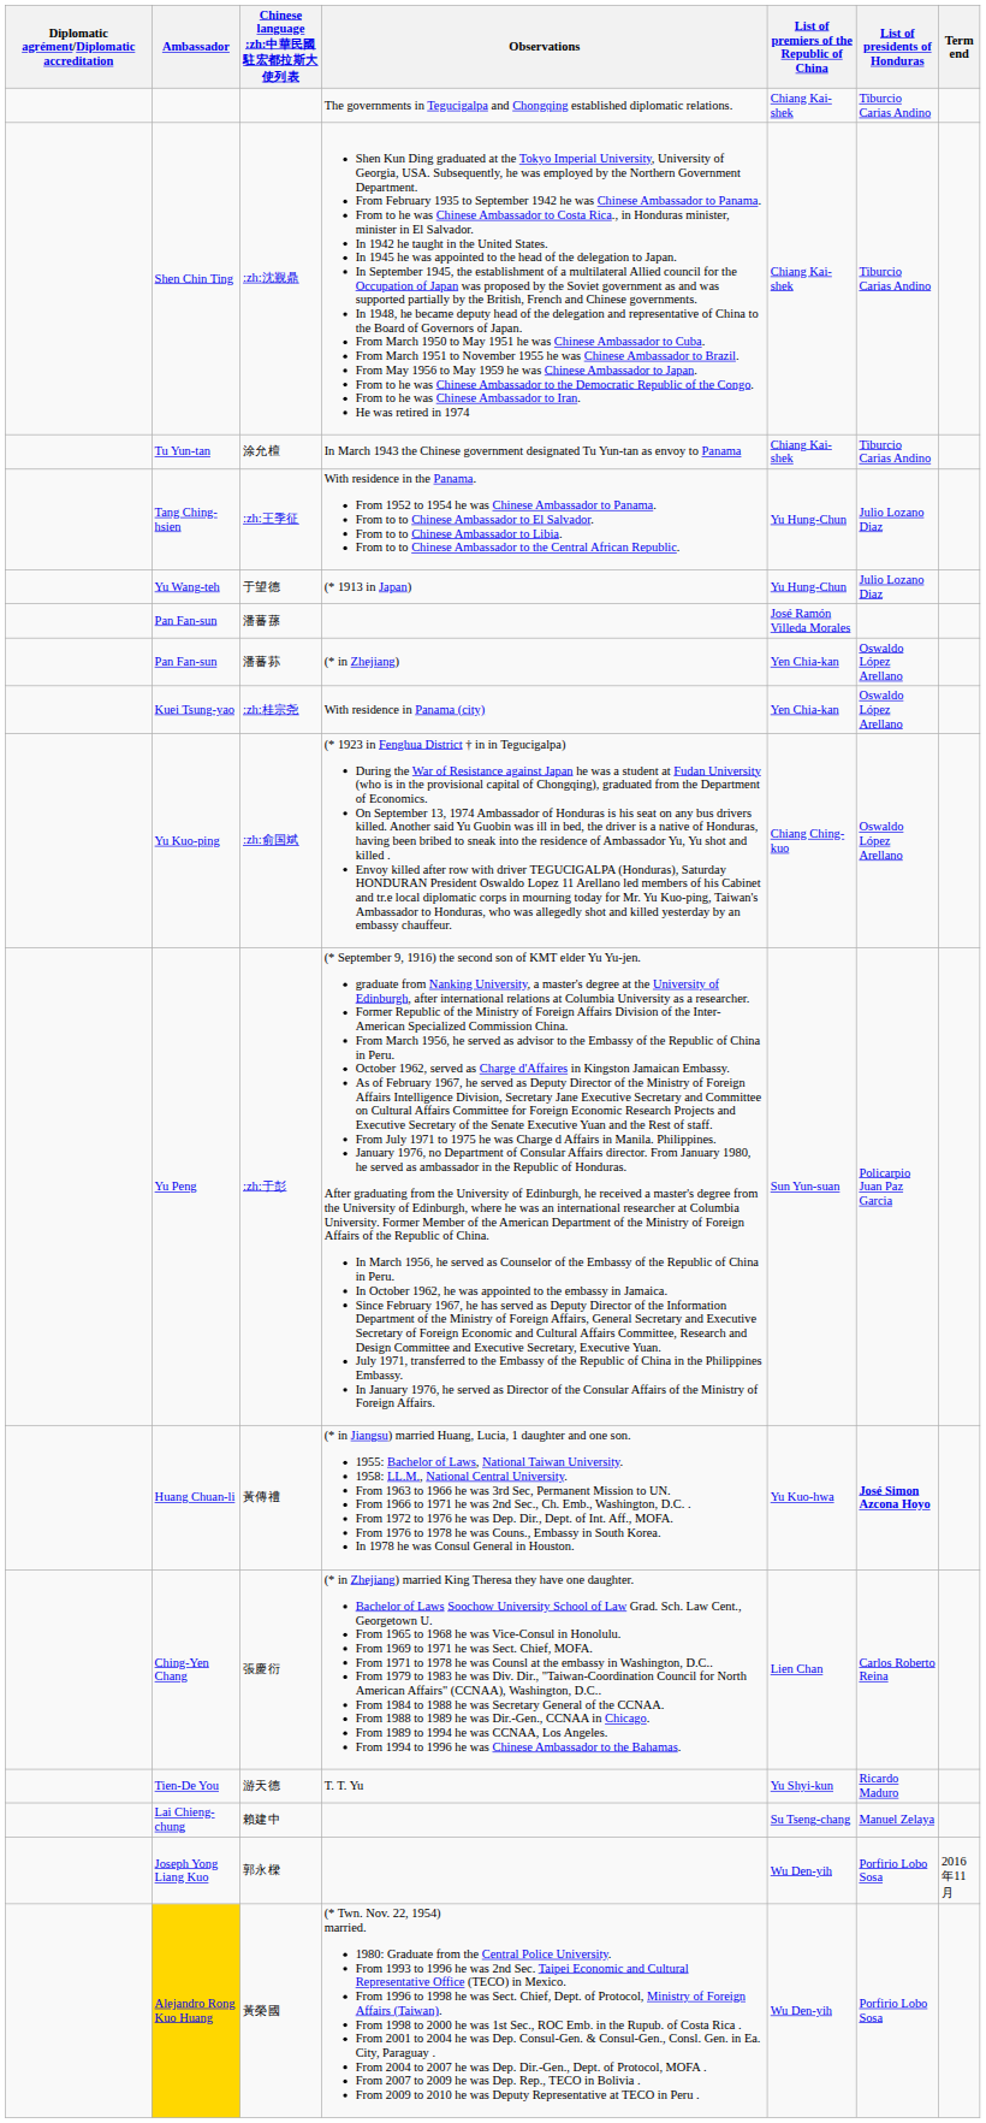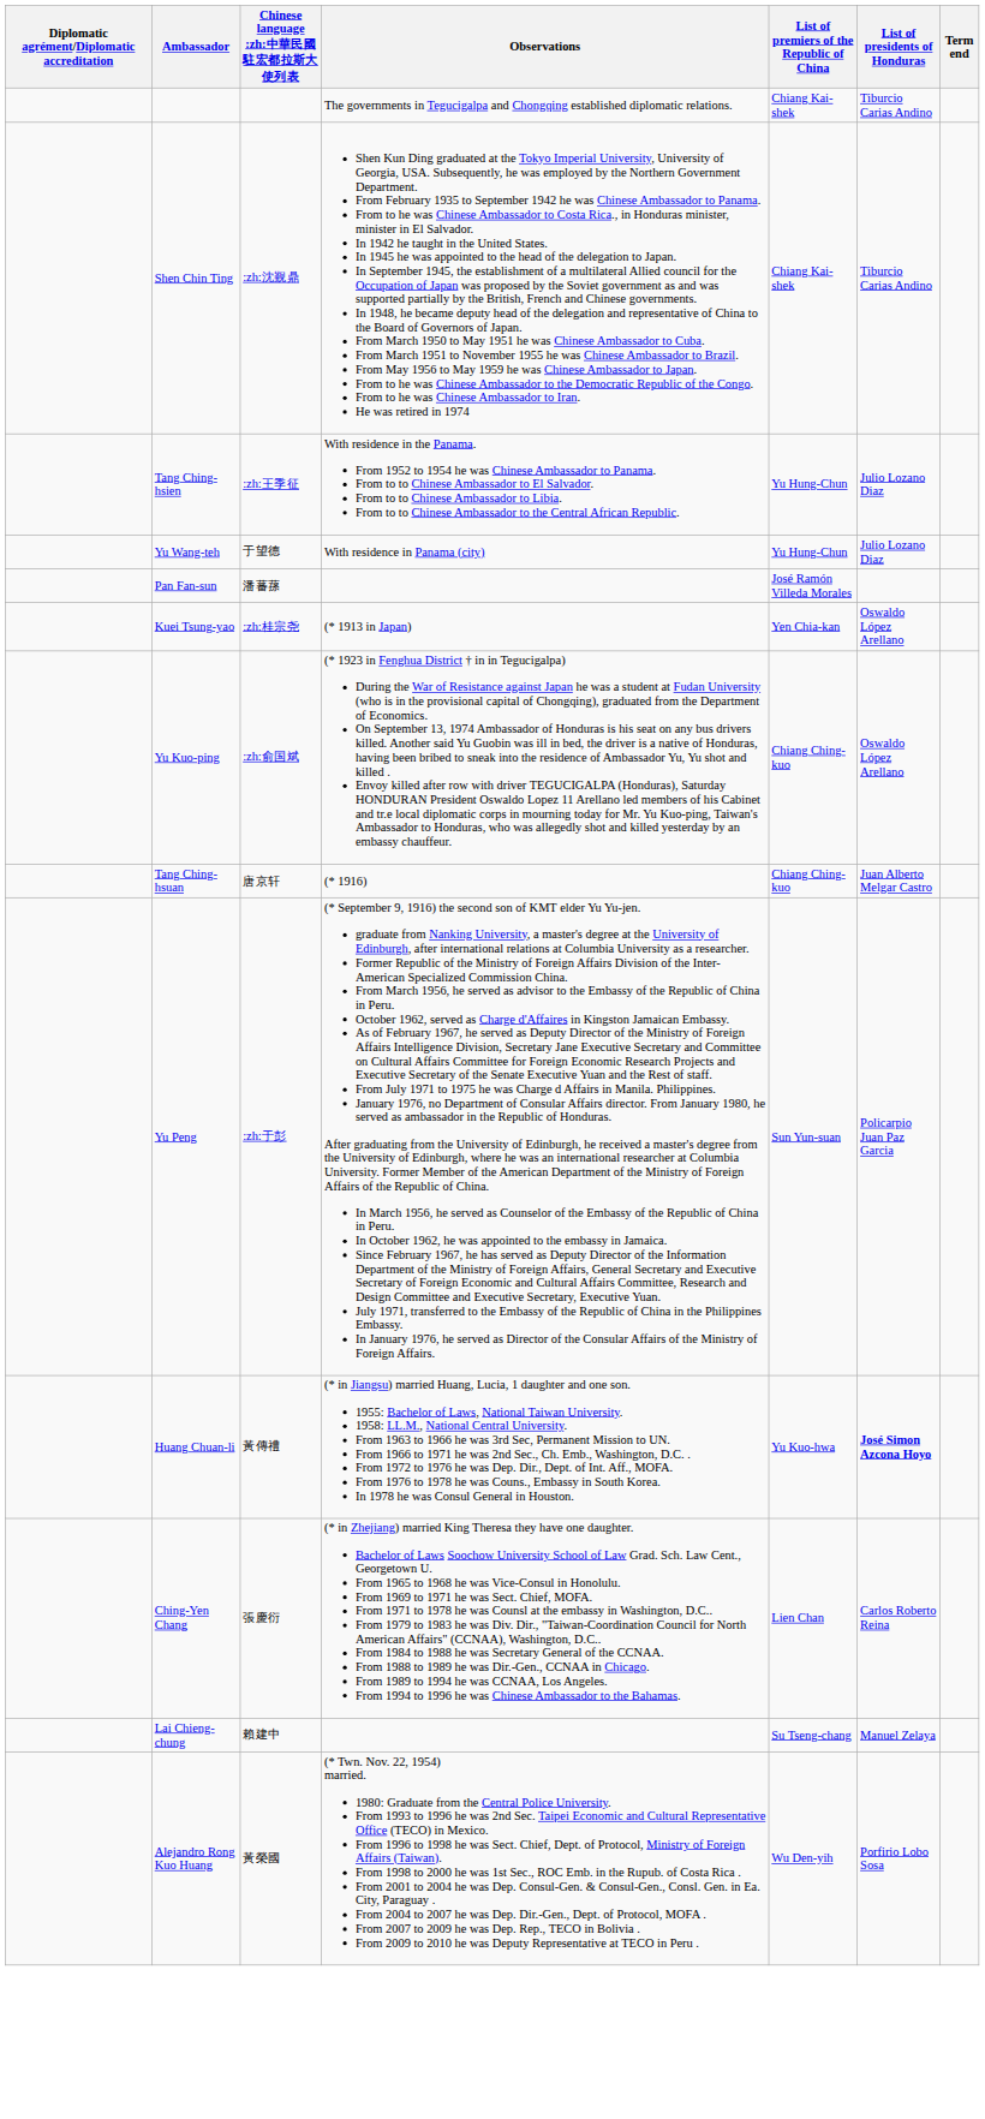 <table class="wikitable sortable">
 <tr>
 <th>Diplomatic <a href='#'>agrément</a>/<a href='#'>Diplomatic accreditation</a></th>
 <th><a href='#'>Ambassador</a></th>
 <th><a href='#'>Chinese language</a><br><a href='#'>:zh:中華民國駐宏都拉斯大使列表</a></th>
 <th>Observations</th>
 <th><a href='#'>List of premiers of the Republic of China</a></th>
 <th><a href='#'>List of presidents of Honduras</a></th>
 <th>Term end</th>
 </tr>
 <tr>
 <td></td>
 <td></td>
 <td></td>
 <td>The governments in <a href='#'>Tegucigalpa</a> and <a href='#'>Chongqing</a> established diplomatic relations.</td>
 <td><a href='#'>Chiang Kai-shek</a></td>
 <td><a href='#'>Tiburcio Carias Andino</a></td>
 </tr>
 <tr>
 <td></td>
 <td><a href='#'>Shen Chin Ting</a></td>
 <td><a href='#'>:zh:沈觐鼎</a></td>
 <td><br><ul><li>Shen Kun Ding graduated at the <a href='#'>Tokyo Imperial University</a>, University of Georgia, USA. Subsequently, he was employed by the Northern Government Department.</li><li>From February 1935 to September 1942 he was <a href='#'>Chinese Ambassador to Panama</a>.</li><li>From  to  he was <a href='#'>Chinese Ambassador to Costa Rica</a>., in Honduras minister, minister in El Salvador.</li><li>In 1942 he taught in the United States.</li><li>In  1945 he was appointed to the head of the delegation to Japan.</li><li>In September 1945, the establishment of a multilateral Allied council for the <a href='#'>Occupation of Japan</a> was proposed by the Soviet government as and was supported partially by the British, French and Chinese governments.</li><li>In 1948, he became deputy head of the delegation and representative of China to the Board of Governors of Japan.</li><li>From March 1950 to May 1951 he was <a href='#'>Chinese Ambassador to Cuba</a>.</li><li>From March 1951 to November 1955 he was <a href='#'>Chinese Ambassador to Brazil</a>.</li><li>From May 1956 to May 1959 he was <a href='#'>Chinese Ambassador to Japan</a>.</li><li>From  to he was <a href='#'>Chinese Ambassador to the Democratic Republic of the Congo</a>.</li><li>From  to  he was <a href='#'>Chinese Ambassador to Iran</a>.</li><li>He was retired in 1974</li></ul></td>
 <td><a href='#'>Chiang Kai-shek</a></td>
 <td><a href='#'>Tiburcio Carias Andino</a></td>
 <td></td>
 </tr>
 <tr>
 <td></td>
-<td><a href='#'>Tu Yun-tan</a></td>
-<td>涂允檀</td>
-<td>In March 1943 the Chinese government designated Tu Yun-tan as envoy to <a href='#'>Panama</a></td>
-<td><a href='#'>Chiang Kai-shek</a></td>
-<td><a href='#'>Tiburcio Carias Andino</a></td>
-<td></td>
-</tr>
-<tr>
-<td></td>
 <td><a href='#'>Tang Ching-hsien</a></td>
 <td><a href='#'>:zh:王季征</a></td>
 <td>With residence in the <a href='#'>Panama</a>.<br><ul><li>From 1952 to 1954 he was <a href='#'>Chinese Ambassador to Panama</a>.</li><li>From  to  to <a href='#'>Chinese Ambassador to El Salvador</a>.</li><li>From  to  to <a href='#'>Chinese Ambassador to Libia</a>.</li><li>From  to  to <a href='#'>Chinese Ambassador to the Central African Republic</a>.</li></ul></td>
 <td><a href='#'>Yu Hung-Chun</a></td>
 <td><a href='#'>Julio Lozano Diaz</a></td>
 <td></td>
 </tr>
 <tr>
 <td></td>
 <td><a href='#'>Yu Wang-teh</a></td>
 <td>于望德</td>
-<td>(* 1913 in <a href='#'>Japan</a>)</td>
+<td>With residence in <a href='#'>Panama (city)</a></td>
 <td><a href='#'>Yu Hung-Chun</a></td>
 <td><a href='#'>Julio Lozano Diaz</a></td>
 <td></td>
 </tr>
 <tr>
 <td></td>
 <td><a href='#'>Pan Fan-sun</a></td>
 <td>潘蕃蓀</td>
 <td></td>
 <td><a href='#'>José Ramón Villeda Morales</a></td>
 <td></td>
 </tr>
 <tr>
 <td></td>
-<td><a href='#'>Pan Fan-sun</a></td>
-<td>潘蕃荪</td>
-<td>(*  in <a href='#'>Zhejiang</a>)</td>
-<td><a href='#'>Yen Chia-kan</a></td>
-<td><a href='#'>Oswaldo López Arellano</a></td>
-<td></td>
-</tr>
-<tr>
-<td></td>
 <td><a href='#'>Kuei Tsung-yao</a></td>
 <td><a href='#'>:zh:桂宗尧</a></td>
-<td>With residence in <a href='#'>Panama (city)</a></td>
+<td>(* 1913 in <a href='#'>Japan</a>)</td>
 <td><a href='#'>Yen Chia-kan</a></td>
 <td><a href='#'>Oswaldo López Arellano</a></td>
 <td></td>
 </tr>
 <tr>
 <td></td>
 <td><a href='#'>Yu Kuo-ping</a></td>
 <td><a href='#'>:zh:俞国斌</a></td>
 <td>(* 1923 in <a href='#'>Fenghua District</a> † in  in Tegucigalpa)<br><ul><li>During the <a href='#'>War of Resistance against Japan</a> he was a student at <a href='#'>Fudan University</a> (who is in the provisional capital of Chongqing), graduated from the Department of Economics.</li><li>On September 13, 1974 Ambassador of Honduras is his seat on any bus drivers killed. Another said Yu Guobin was ill in bed, the driver is a native of Honduras, having been bribed to sneak into the residence of Ambassador Yu, Yu shot and killed .</li><li>Envoy killed after row with driver TEGUCIGALPA (Honduras), Saturday HONDURAN President Oswaldo Lopez 11 Arellano led members of his Cabinet and tr.e local diplomatic corps in mourning today for Mr. Yu Kuo-ping, Taiwan's Ambassador to Honduras, who was allegedly shot and killed yesterday by an embassy chauffeur.</li></ul></td>
 <td><a href='#'>Chiang Ching-kuo</a></td>
 <td><a href='#'>Oswaldo López Arellano</a></td>
+<td></td>
+</tr>
+<tr>
+<td></td>
+<td><a href='#'>Tang Ching-hsuan</a></td>
+<td>唐京轩</td>
+<td>(* 1916) </td>
+<td><a href='#'>Chiang Ching-kuo</a></td>
+<td><a href='#'>Juan Alberto Melgar Castro</a></td>
 <td></td>
 </tr>
 <tr>
 <td></td>
 <td><a href='#'>Yu Peng</a></td>
 <td><a href='#'>:zh:于彭</a></td>
 <td>(* September 9, 1916)  the second son of KMT elder Yu Yu-jen.<br><ul><li>graduate from <a href='#'>Nanking University</a>, a master's degree at the <a href='#'>University of Edinburgh</a>, after international relations at Columbia University as a researcher.</li><li>Former Republic of the Ministry of Foreign Affairs Division of the Inter-American Specialized Commission China.</li><li>From March 1956, he served as advisor to the Embassy of the Republic of China in Peru.</li><li>October 1962, served as <a href='#'>Charge d'Affaires</a> in Kingston Jamaican Embassy.</li><li>As of February 1967, he served as Deputy Director of the Ministry of Foreign Affairs Intelligence Division, Secretary Jane Executive Secretary and Committee on Cultural Affairs Committee for Foreign Economic Research Projects and Executive Secretary of the Senate Executive Yuan and the Rest of staff.</li><li>From July 1971 to 1975 he was Charge d Affairs in Manila. Philippines.</li><li>January 1976, no Department of Consular Affairs director. From January 1980, he served as ambassador in the Republic of Honduras.</li></ul>After graduating from the University of Edinburgh, he received a master's degree from the University of Edinburgh, where he was an international researcher at Columbia University. Former Member of the American Department of the Ministry of Foreign Affairs of the Republic of China.<ul><li>In March 1956, he served as Counselor of the Embassy of the Republic of China in Peru.</li><li>In October 1962, he was appointed to the embassy in Jamaica.</li><li>Since February 1967, he has served as Deputy Director of the Information Department of the Ministry of Foreign Affairs, General Secretary and Executive Secretary of Foreign Economic and Cultural Affairs Committee, Research and Design Committee and Executive Secretary, Executive Yuan.</li><li>July 1971, transferred to the Embassy of the Republic of China in the Philippines Embassy.</li><li>In January 1976, he served as Director of the Consular Affairs of the Ministry of Foreign Affairs.</li></ul></td>
 <td><a href='#'>Sun Yun-suan</a></td>
 <td><a href='#'>Policarpio Juan Paz Garcia</a></td>
 <td></td>
 </tr>
 <tr>
 <td></td>
 <td><a href='#'>Huang Chuan-li</a></td>
 <td>黃傳禮</td>
 <td>(*  in <a href='#'>Jiangsu</a>) married Huang, Lucia, 1 daughter and one son.<br><ul><li>1955: <a href='#'>Bachelor of Laws</a>, <a href='#'>National Taiwan University</a>.</li><li>1958: <a href='#'>LL.M.</a>, <a href='#'>National Central University</a>.</li><li>From 1963 to 1966 he was 3rd Sec, Permanent Mission to UN.</li><li>From 1966 to 1971 he was 2nd Sec., Ch. Emb., Washington, D.C. .</li><li>From 1972 to 1976 he was Dep. Dir., Dept. of Int. Aff., MOFA.</li><li>From 1976 to 1978 he was Couns., Embassy in South Korea.</li><li>In 1978 he was Consul General in Houston.</li></ul></td>
 <td><a href='#'>Yu Kuo-hwa</a></td>
 <td><strong><a href='#'>José Simon Azcona Hoyo</a></strong></td>
 <td></td>
 </tr>
 <tr>
 <td></td>
 <td><a href='#'>Ching-Yen Chang</a></td>
 <td>張慶衍</td>
 <td>(* in <a href='#'>Zhejiang</a>)  married King Theresa they have one daughter.<br><ul><li><a href='#'>Bachelor of Laws</a> <a href='#'>Soochow University School of Law</a>  Grad. Sch. Law Cent., Georgetown U.</li><li>From 1965 to 1968 he was Vice-Consul in Honolulu.</li><li>From 1969 to 1971 he was Sect. Chief, MOFA.</li><li>From 1971 to 1978 he was Counsl at the embassy in Washington, D.C..</li><li>From 1979 to 1983 he was Div. Dir., "Taiwan-Coordination Council for North American Affairs" (CCNAA), Washington, D.C..</li><li>From 1984 to 1988 he was Secretary General of the CCNAA.</li><li>From 1988 to 1989 he was Dir.-Gen., CCNAA in <a href='#'>Chicago</a>.</li><li>From 1989 to 1994 he was CCNAA, Los Angeles.</li><li>From 1994 to 1996 he was <a href='#'>Chinese Ambassador to the Bahamas</a>.</li></ul></td>
 <td><a href='#'>Lien Chan</a></td>
 <td><a href='#'>Carlos Roberto Reina</a></td>
 <td></td>
 </tr>
 <tr>
 <td></td>
-<td><a href='#'>Tien-De You</a></td>
-<td>游天德</td>
-<td> T. T. Yu </td>
-<td><a href='#'>Yu Shyi-kun</a></td>
-<td><a href='#'>Ricardo Maduro</a></td>
-<td></td>
-</tr>
-<tr>
-<td></td>
 <td><a href='#'>Lai Chieng-chung</a></td>
 <td>賴建中</td>
 <td></td>
 <td><a href='#'>Su Tseng-chang</a></td>
 <td><a href='#'>Manuel Zelaya</a></td>
 <td></td>
 </tr>
 <tr>
 <td></td>
-<td><a href='#'>Joseph Yong Liang Kuo</a></td>
-<td>郭永樑</td>
-<td></td>
-<td><a href='#'>Wu Den-yih</a></td>
-<td><a href='#'>Porfirio Lobo Sosa</a></td>
-<td><br>	2016年11月</td>
-</tr>
-<tr>
-<td></td>
-<td style="background: gold;"><a href='#'>Alejandro Rong Kuo Huang</a></td>
+<td><a href='#'>Alejandro Rong Kuo Huang</a></td>
 <td>黃榮國</td>
 <td>(* Twn.  Nov.  22,  1954)<br>married.<ul><li>1980: Graduate from the <a href='#'>Central Police University</a>.</li><li>From 1993 to 1996 he was 2nd  Sec. <a href='#'>Taipei Economic and Cultural Representative Office</a> (TECO) in Mexico.</li><li>From 1996 to 1998 he was Sect. Chief, Dept. of Protocol, <a href='#'>Ministry of Foreign Affairs (Taiwan)</a>.</li><li>From 1998 to 2000 he was 1st  Sec.,  ROC  Emb.  in  the  Rupub.  of  Costa Rica .</li><li>From 2001 to 2004 he was Dep. Consul-Gen. & Consul-Gen., Consl. Gen.  in  Ea.  City,  Paraguay  .</li><li>From 2004 to 2007 he was Dep.  Dir.-Gen., Dept. of Protocol, MOFA .</li><li>From 2007 to 2009 he was Dep. Rep., TECO in Bolivia .</li><li>From 2009 to 2010 he was Deputy Representative at TECO in Peru .</li></ul></td>
 <td><a href='#'>Wu Den-yih</a></td>
 <td><a href='#'>Porfirio Lobo Sosa</a></td>
 <td></td>
 </tr>
 </table>
